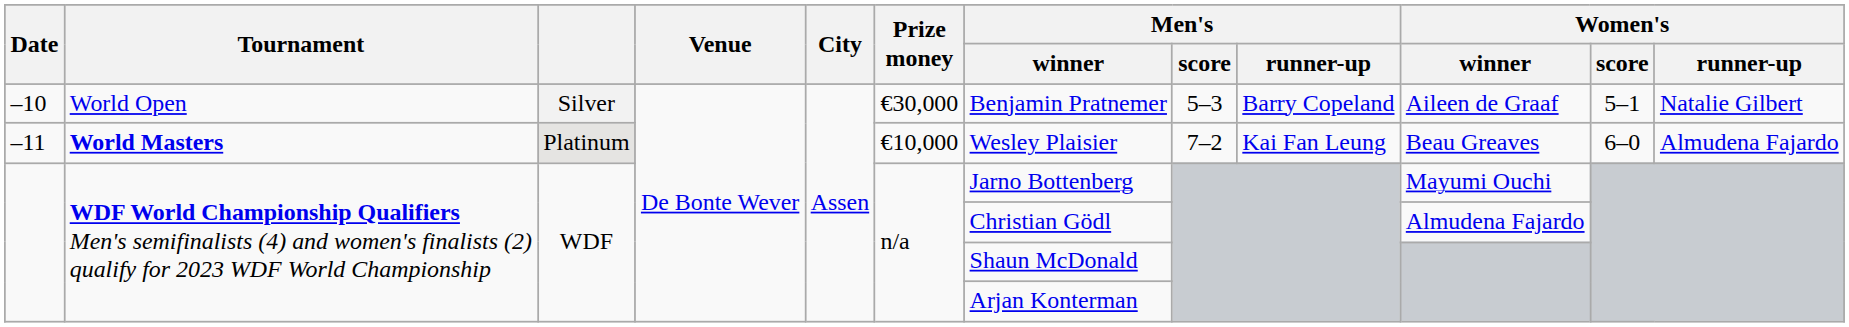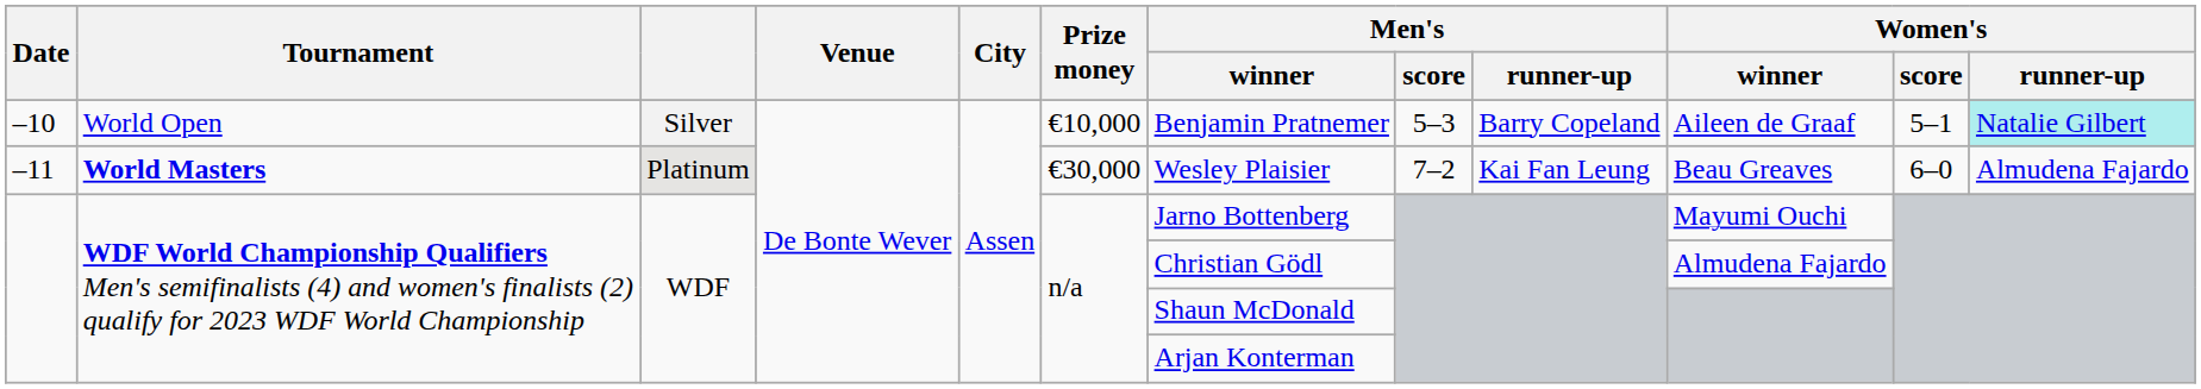 <table class="wikitable sortable" style="font-size: 85%">
 <tr>
 <th class=unsortable rowspan="2">Date</th>
 <th rowspan="2">Tournament</th>
 <th rowspan="2"></th>
 <th rowspan="2">Venue</th>
 <th rowspan="2">City</th>
 <th rowspan="2" class=unsortable>Prize<br>money</th>
 <th colspan="3">Men's</th>
 <th colspan="3">Women's</th>
 </tr>
 <tr>
 <th>winner</th>
 <th class=unsortable>score</th>
 <th>runner-up</th>
 <th>winner</th>
 <th class=unsortable>score</th>
 <th>runner-up</th>
 </tr>
 <tr>
 <td>–10</td>
 <td><a href='#'>World Open</a></td>
 <td bgcolor="f2f2f2" align="center">Silver</td>
 <td rowspan=6><a href='#'>De Bonte Wever</a></td>
 <td rowspan=6> <a href='#'>Assen</a></td>
-<td>€30,000</td>
+<td>€10,000</td>
 <td> <a href='#'>Benjamin Pratnemer</a></td>
 <td align="center">5–3</td>
 <td> <a href='#'>Barry Copeland</a></td>
 <td> <a href='#'>Aileen de Graaf</a></td>
 <td align="center">5–1</td>
-<td> <a href='#'>Natalie Gilbert</a></td>
+<td style="background: paleturquoise;"> <a href='#'>Natalie Gilbert</a></td>
 </tr>
 <tr>
 <td>–11</td>
 <td><strong><a href='#'>World Masters</a></strong></td>
 <td bgcolor="E5E4E2" align="center">Platinum</td>
-<td>€10,000</td>
+<td>€30,000</td>
 <td> <a href='#'>Wesley Plaisier</a></td>
 <td align="center">7–2</td>
 <td> <a href='#'>Kai Fan Leung</a></td>
 <td> <a href='#'>Beau Greaves</a></td>
 <td align="center">6–0</td>
 <td> <a href='#'>Almudena Fajardo</a></td>
 </tr>
 <tr>
 <td rowspan=4></td>
 <td rowspan=4><strong><a href='#'>WDF World Championship Qualifiers</a></strong><br><em>Men's semifinalists (4) and women's finalists (2)<br>qualify for 2023 WDF World Championship</em></td>
 <td rowspan=4 align="center">WDF</td>
 <td rowspan=4>n/a</td>
 <td> <a href='#'>Jarno Bottenberg</a></td>
 <td rowspan=4 colspan=2 align="center" style="background:#c8ccd1"></td>
 <td> <a href='#'>Mayumi Ouchi</a></td>
 <td rowspan=4 colspan=2 align="center" style="background:#c8ccd1"></td>
 </tr>
 <tr>
 <td> <a href='#'>Christian Gödl</a></td>
 <td> <a href='#'>Almudena Fajardo</a></td>
 </tr>
 <tr>
 <td> <a href='#'>Shaun McDonald</a></td>
 <td rowspan=2 colspan=2 align="center" style="background:#c8ccd1"></td>
 </tr>
 <tr>
 <td> <a href='#'>Arjan Konterman</a></td>
 </tr>
 </table>
